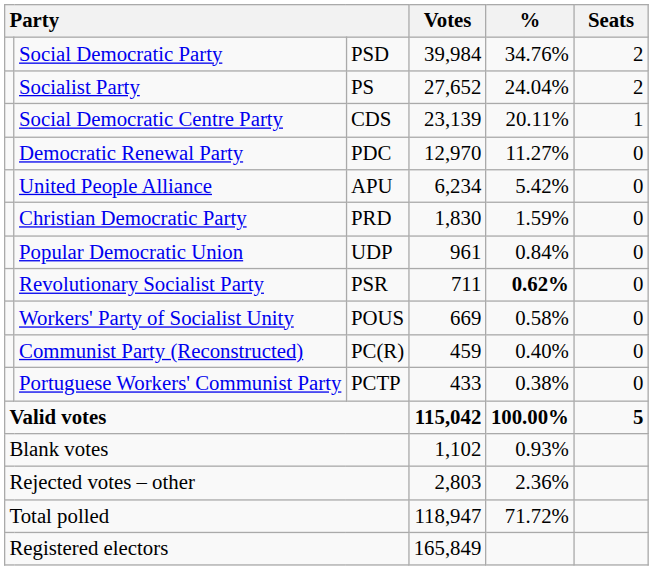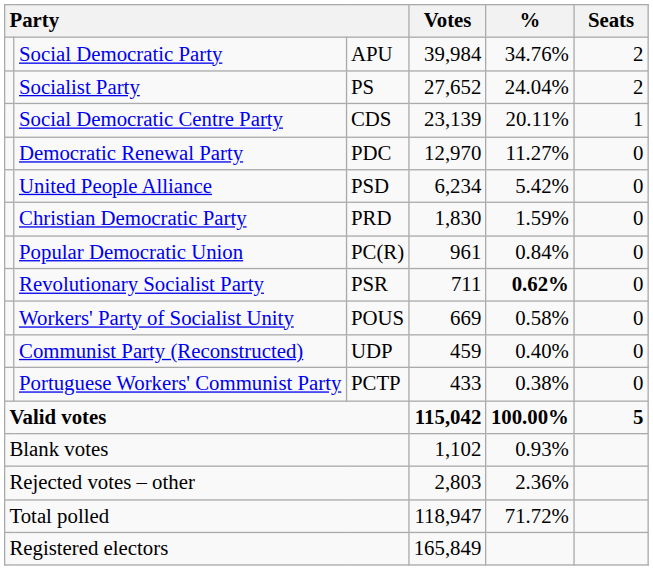 <table class="wikitable" border="1" style="text-align:right;">
 <tr>
 <th style="text-align:left;" colspan=3>Party</th>
 <th align=center width="50">Votes</th>
 <th align=center width="50">%</th>
 <th align=center width="50">Seats</th>
 </tr>
 <tr>
 <td></td>
 <td align=left><a href='#'>Social Democratic Party</a></td>
-<td align=left>PSD</td>
+<td align=left>APU</td>
 <td>39,984</td>
 <td>34.76%</td>
 <td>2</td>
 </tr>
 <tr>
 <td></td>
 <td align=left><a href='#'>Socialist Party</a></td>
 <td align=left>PS</td>
 <td>27,652</td>
 <td>24.04%</td>
 <td>2</td>
 </tr>
 <tr>
 <td></td>
 <td align=left style="white-space: nowrap;"><a href='#'>Social Democratic Centre Party</a></td>
 <td align=left>CDS</td>
 <td>23,139</td>
 <td>20.11%</td>
 <td>1</td>
 </tr>
 <tr>
 <td></td>
 <td align=left><a href='#'>Democratic Renewal Party</a></td>
 <td align=left>PDC</td>
 <td>12,970</td>
 <td>11.27%</td>
 <td>0</td>
 </tr>
 <tr>
 <td></td>
 <td align=left><a href='#'>United People Alliance</a></td>
-<td align=left>APU</td>
+<td align=left>PSD</td>
 <td>6,234</td>
 <td>5.42%</td>
 <td>0</td>
 </tr>
 <tr>
 <td></td>
 <td align=left style="white-space: nowrap;"><a href='#'>Christian Democratic Party</a></td>
 <td align=left>PRD</td>
 <td>1,830</td>
 <td>1.59%</td>
 <td>0</td>
 </tr>
 <tr>
 <td></td>
 <td align=left><a href='#'>Popular Democratic Union</a></td>
-<td align=left>UDP</td>
+<td align=left>PC(R)</td>
 <td>961</td>
 <td>0.84%</td>
 <td>0</td>
 </tr>
 <tr>
 <td></td>
 <td align=left><a href='#'>Revolutionary Socialist Party</a></td>
 <td align=left>PSR</td>
 <td>711</td>
 <td><strong>0.62%</strong></td>
 <td>0</td>
 </tr>
 <tr>
 <td></td>
 <td align=left><a href='#'>Workers' Party of Socialist Unity</a></td>
 <td align=left>POUS</td>
 <td>669</td>
 <td>0.58%</td>
 <td>0</td>
 </tr>
 <tr>
 <td></td>
 <td align=left><a href='#'>Communist Party (Reconstructed)</a></td>
-<td align=left>PC(R)</td>
+<td align=left>UDP</td>
 <td>459</td>
 <td>0.40%</td>
 <td>0</td>
 </tr>
 <tr>
 <td></td>
 <td align=left><a href='#'>Portuguese Workers' Communist Party</a></td>
 <td align=left>PCTP</td>
 <td>433</td>
 <td>0.38%</td>
 <td>0</td>
 </tr>
 <tr style="font-weight:bold">
 <td align=left colspan=3>Valid votes</td>
 <td>115,042</td>
 <td>100.00%</td>
 <td>5</td>
 </tr>
 <tr>
 <td align=left colspan=3>Blank votes</td>
 <td>1,102</td>
 <td>0.93%</td>
 <td></td>
 </tr>
 <tr>
 <td align=left colspan=3>Rejected votes – other</td>
 <td>2,803</td>
 <td>2.36%</td>
 <td></td>
 </tr>
 <tr>
 <td align=left colspan=3>Total polled</td>
 <td>118,947</td>
 <td>71.72%</td>
 <td></td>
 </tr>
 <tr>
 <td align=left colspan=3>Registered electors</td>
 <td>165,849</td>
 <td></td>
 <td></td>
 </tr>
 </table>
